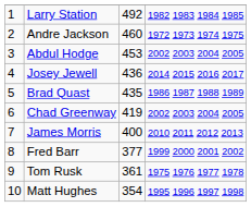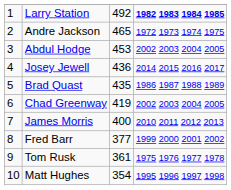 <table class="wikitable">
 <tr>
 </tr>
 <tr>
 <td>1</td>
 <td><a href='#'>Larry Station</a></td>
 <td>492</td>
-<td style="font-size:80%;"><a href='#'>1982</a> <a href='#'>1983</a> <a href='#'>1984</a> <a href='#'>1985</a></td>
+<td style="font-size:80%;"><strong><a href='#'>1982</a> <a href='#'>1983</a> <a href='#'>1984</a> <a href='#'>1985</a></strong></td>
 </tr>
 <tr>
 <td>2</td>
 <td>Andre Jackson</td>
-<td>460</td>
+<td>465</td>
 <td style="font-size:80%;"><a href='#'>1972</a> <a href='#'>1973</a> <a href='#'>1974</a> <a href='#'>1975</a></td>
 </tr>
 <tr>
 <td>3</td>
 <td><a href='#'>Abdul Hodge</a></td>
 <td>453</td>
 <td style="font-size:80%;"><a href='#'>2002</a> <a href='#'>2003</a> <a href='#'>2004</a> <a href='#'>2005</a></td>
 </tr>
 <tr>
 <td>4</td>
 <td><a href='#'>Josey Jewell</a></td>
 <td>436</td>
 <td style="font-size:80%;"><a href='#'>2014</a> <a href='#'>2015</a> <a href='#'>2016</a> <a href='#'>2017</a></td>
 </tr>
 <tr>
 <td>5</td>
 <td><a href='#'>Brad Quast</a></td>
 <td>435</td>
 <td style="font-size:80%;"><a href='#'>1986</a> <a href='#'>1987</a> <a href='#'>1988</a> <a href='#'>1989</a></td>
 </tr>
 <tr>
 <td>6</td>
 <td><a href='#'>Chad Greenway</a></td>
 <td>419</td>
 <td style="font-size:80%;"><a href='#'>2002</a> <a href='#'>2003</a> <a href='#'>2004</a> <a href='#'>2005</a></td>
 </tr>
 <tr>
 <td>7</td>
 <td><a href='#'>James Morris</a></td>
 <td>400</td>
 <td style="font-size:80%;"><a href='#'>2010</a> <a href='#'>2011</a> <a href='#'>2012</a> <a href='#'>2013</a></td>
 </tr>
 <tr>
 <td>8</td>
 <td>Fred Barr</td>
 <td>377</td>
 <td style="font-size:80%;"><a href='#'>1999</a> <a href='#'>2000</a> <a href='#'>2001</a> <a href='#'>2002</a></td>
 </tr>
 <tr>
 <td>9</td>
 <td>Tom Rusk</td>
 <td>361</td>
 <td style="font-size:80%;"><a href='#'>1975</a> <a href='#'>1976</a> <a href='#'>1977</a> <a href='#'>1978</a></td>
 </tr>
 <tr>
 <td>10</td>
 <td>Matt Hughes</td>
 <td>354</td>
 <td style="font-size:80%;"><a href='#'>1995</a> <a href='#'>1996</a> <a href='#'>1997</a> <a href='#'>1998</a><br></td>
 </tr>
 </table>
